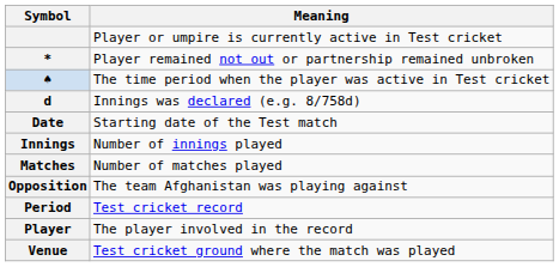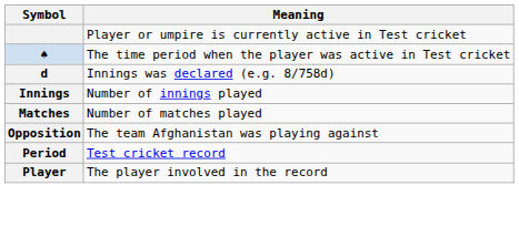 <table class="wikitable plainrowheaders">
 <tr>
 <th scope=col>Symbol</th>
 <th scope=col>Meaning</th>
 </tr>
 <tr>
 <th scope=row></th>
 <td>Player or umpire is currently active in Test cricket</td>
 </tr>
 <tr>
-<th scope=row>*</th>
-<td>Player remained <a href='#'>not out</a> or partnership remained unbroken</td>
-</tr>
-<tr>
 <th scope=row style=background:#cee0f2;>♠</th>
 <td>The time period when the player was active in Test cricket</td>
 </tr>
 <tr>
 <th scope=row>d</th>
 <td>Innings was <a href='#'>declared</a> (e.g. 8/758d)</td>
-</tr>
-<tr>
-<th scope=row>Date</th>
-<td>Starting date of the Test match</td>
 </tr>
 <tr>
 <th scope=row>Innings</th>
 <td>Number of <a href='#'>innings</a> played</td>
 </tr>
 <tr>
 <th scope=row>Matches</th>
 <td>Number of matches played</td>
 </tr>
 <tr>
 <th scope=row>Opposition</th>
 <td>The team Afghanistan was playing against</td>
 </tr>
 <tr>
 <th scope=row>Period</th>
 <td><a href='#'>Test cricket record</a></td>
 </tr>
 <tr>
 <th scope=row>Player</th>
 <td>The player involved in the record</td>
 </tr>
-<tr>
-<th scope=row>Venue</th>
-<td><a href='#'>Test cricket ground</a> where the match was played</td>
-</tr>
 </table>
